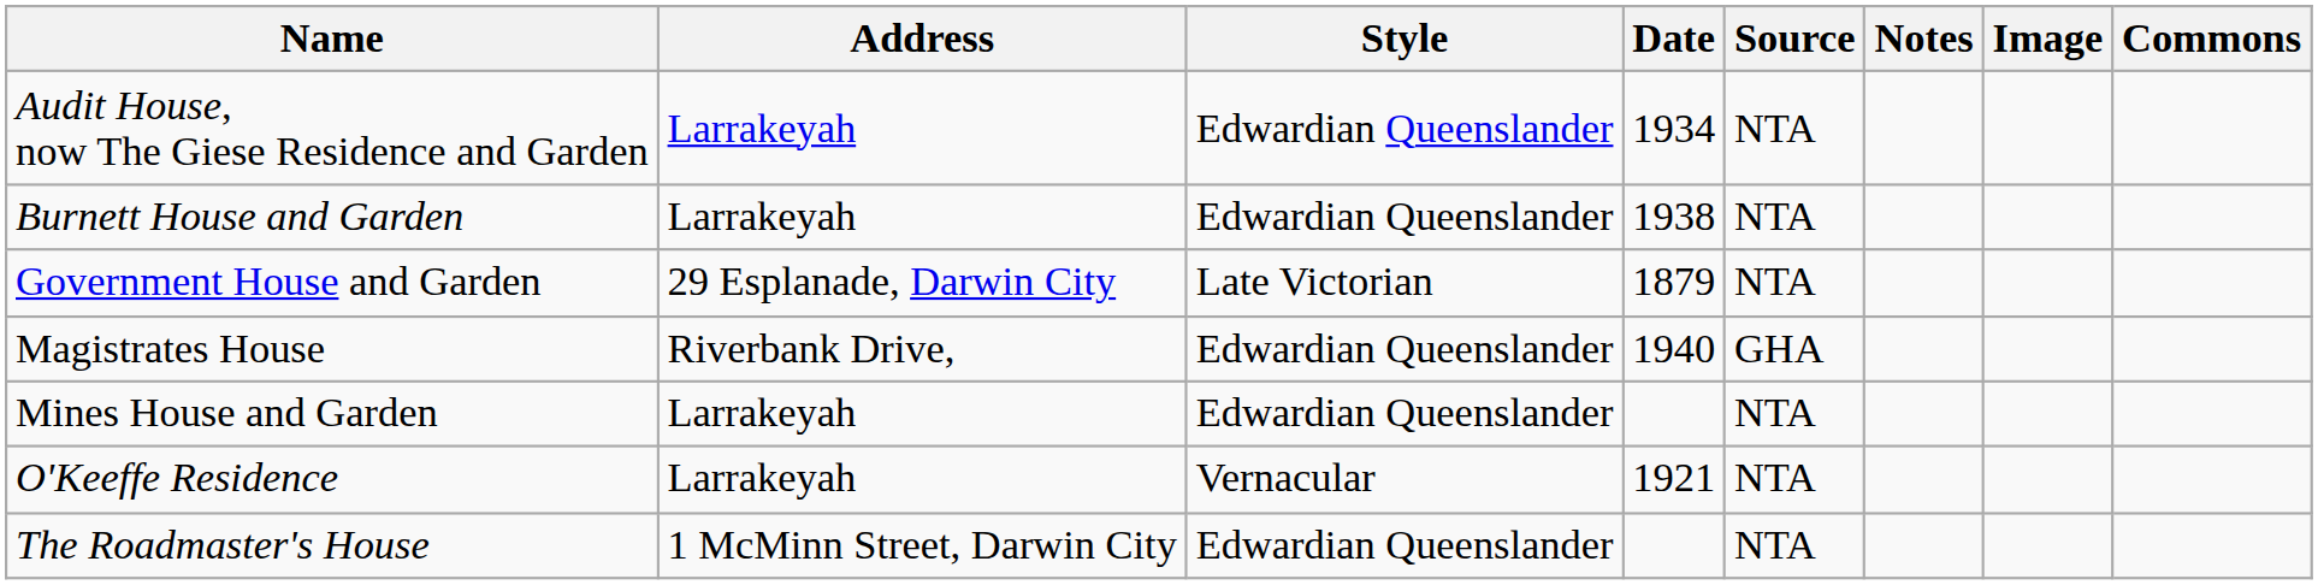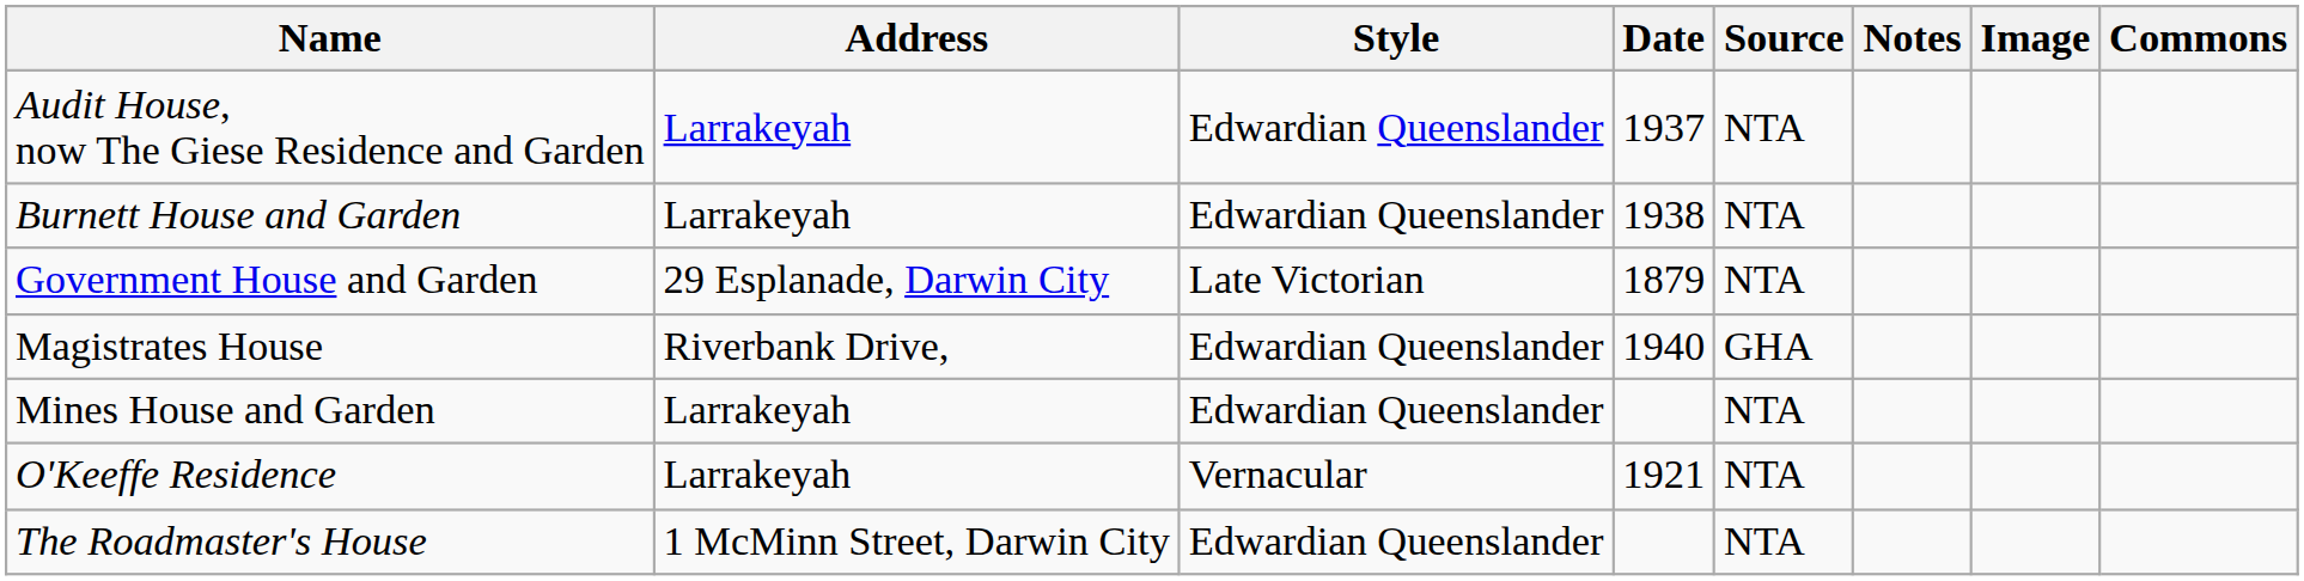 <table class="wikitable sortable">
 <tr>
 <th>Name</th>
 <th>Address</th>
 <th>Style</th>
 <th>Date</th>
 <th>Source</th>
 <th>Notes</th>
 <th>Image</th>
 <th>Commons</th>
 </tr>
 <tr>
 <td><em>Audit House</em>,<br>now The Giese Residence and Garden</td>
 <td><a href='#'>Larrakeyah</a></td>
 <td>Edwardian <a href='#'>Queenslander</a></td>
-<td>1934</td>
+<td>1937</td>
 <td>NTA</td>
 <td></td>
 <td></td>
 <td></td>
 </tr>
 <tr>
 <td><em>Burnett House and Garden</em></td>
 <td>Larrakeyah</td>
 <td>Edwardian Queenslander</td>
 <td>1938</td>
 <td>NTA</td>
 <td></td>
 <td></td>
 <td></td>
 </tr>
 <tr>
 <td><a href='#'>Government House</a> and Garden</td>
 <td>29 Esplanade, <a href='#'>Darwin City</a></td>
 <td>Late Victorian</td>
 <td>1879</td>
 <td>NTA</td>
 <td></td>
 <td></td>
 <td></td>
 </tr>
 <tr>
 <td>Magistrates House</td>
 <td>Riverbank Drive, </td>
 <td>Edwardian Queenslander</td>
 <td>1940</td>
 <td>GHA</td>
 <td></td>
 <td></td>
 <td></td>
 </tr>
 <tr>
 <td>Mines House and Garden</td>
 <td>Larrakeyah</td>
 <td>Edwardian Queenslander</td>
 <td></td>
 <td>NTA</td>
 <td></td>
 <td></td>
 <td></td>
 </tr>
 <tr>
 <td><em>O'Keeffe Residence</em></td>
 <td>Larrakeyah</td>
 <td>Vernacular</td>
 <td>1921</td>
 <td>NTA</td>
 <td></td>
 <td></td>
 <td></td>
 </tr>
 <tr>
 <td><em>The Roadmaster's House</em></td>
 <td>1 McMinn Street, Darwin City</td>
 <td>Edwardian Queenslander</td>
 <td></td>
 <td>NTA</td>
 <td></td>
 <td></td>
 <td></td>
 </tr>
 </table>
